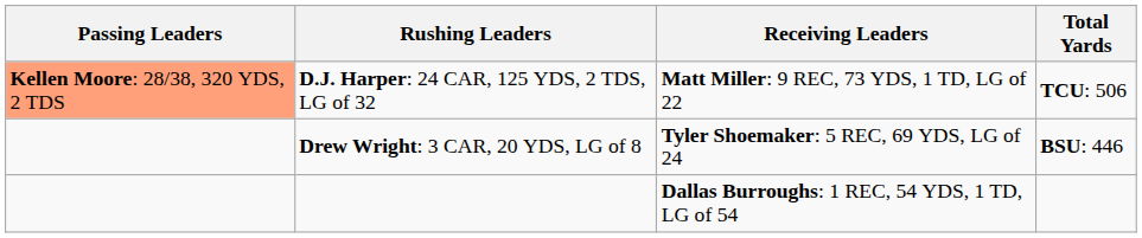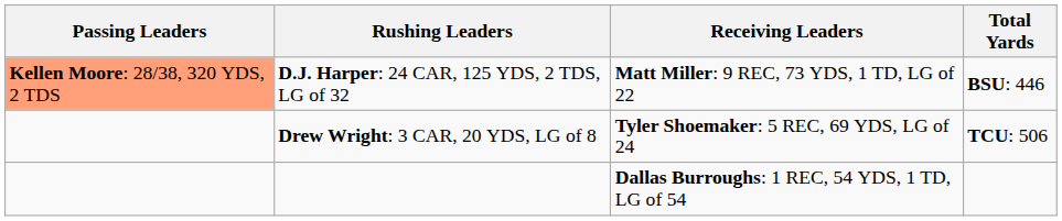 <table class="wikitable">
 <tr>
 <th>Passing Leaders</th>
 <th>Rushing Leaders</th>
 <th>Receiving Leaders</th>
 <th>Total Yards</th>
 </tr>
 <tr>
 <td style="background: lightsalmon;"><strong>Kellen Moore</strong>: 28/38, 320 YDS, 2 TDS</td>
 <td><strong>D.J. Harper</strong>: 24 CAR, 125 YDS, 2 TDS, LG of 32</td>
 <td><strong>Matt Miller</strong>: 9 REC, 73 YDS, 1 TD, LG of 22</td>
-<td><strong>TCU</strong>: 506</td>
+<td><strong>BSU</strong>: 446</td>
 </tr>
 <tr>
 <td></td>
 <td><strong>Drew Wright</strong>: 3 CAR, 20 YDS, LG of 8</td>
 <td><strong>Tyler Shoemaker</strong>: 5 REC, 69 YDS, LG of 24</td>
-<td><strong>BSU</strong>: 446</td>
+<td><strong>TCU</strong>: 506</td>
 </tr>
 <tr>
 <td></td>
 <td></td>
 <td><strong>Dallas Burroughs</strong>: 1 REC, 54 YDS, 1 TD, LG of 54</td>
 <td></td>
 </tr>
 </table>
